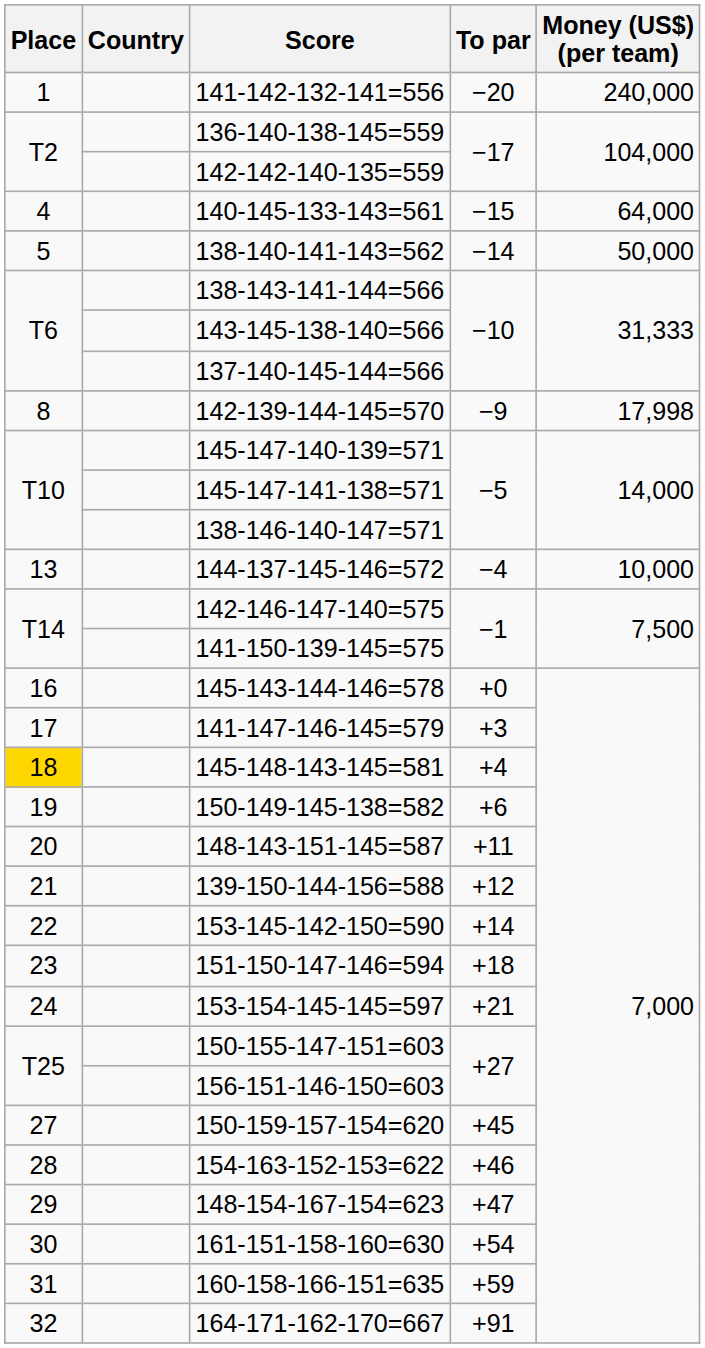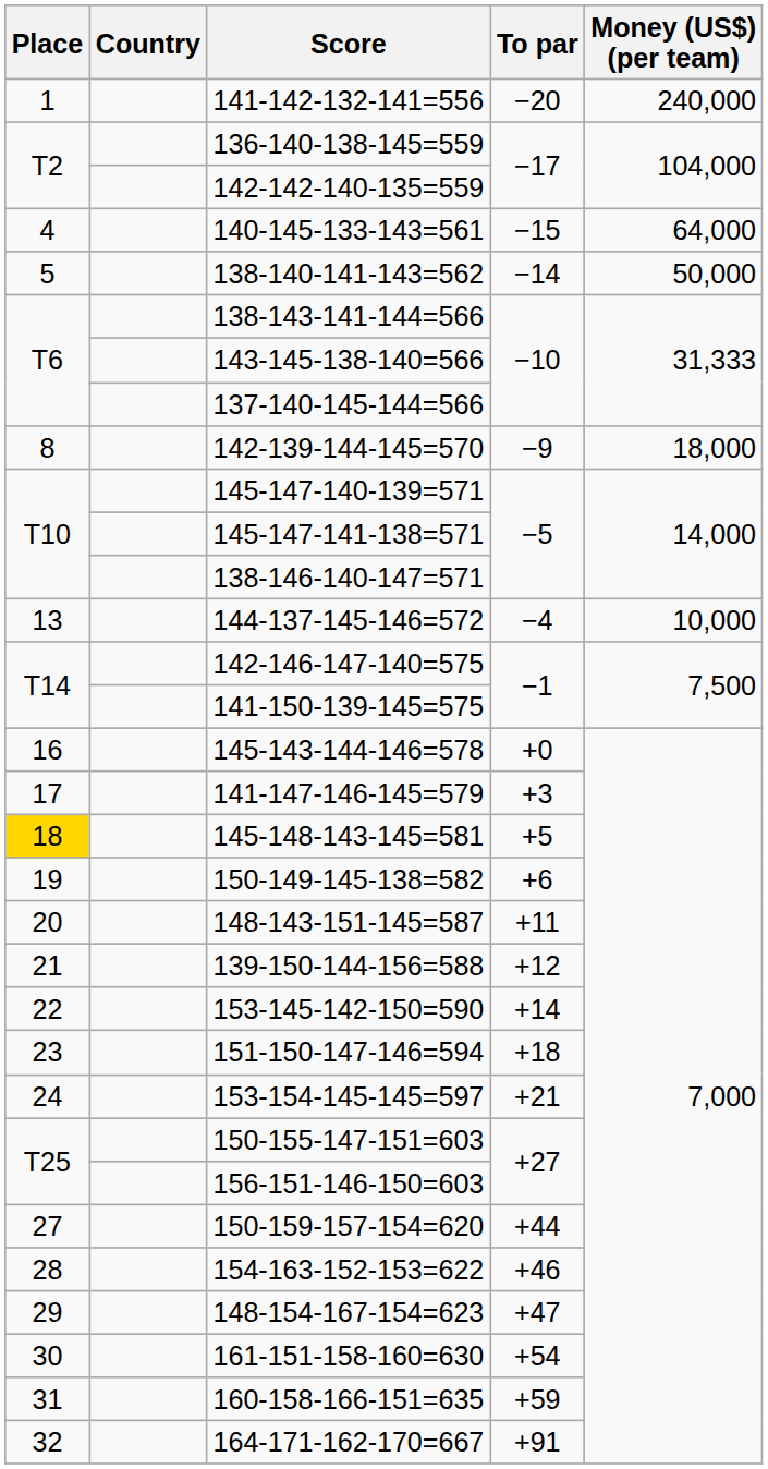 <table class="wikitable" style="font-size:95%;">
 <tr>
 <th>Place</th>
 <th>Country</th>
 <th>Score</th>
 <th>To par</th>
 <th>Money (US$)<br>(per team)</th>
 </tr>
 <tr>
 <td align=center>1</td>
 <td></td>
 <td>141-142-132-141=556</td>
 <td align=center>−20</td>
 <td align=right>240,000</td>
 </tr>
 <tr>
 <td rowspan=2 align=center>T2</td>
 <td></td>
 <td>136-140-138-145=559</td>
 <td rowspan=2 align=center>−17</td>
 <td rowspan=2 align=right>104,000</td>
 </tr>
 <tr>
 <td></td>
 <td>142-142-140-135=559</td>
 </tr>
 <tr>
 <td align=center>4</td>
 <td></td>
 <td>140-145-133-143=561</td>
 <td align=center>−15</td>
 <td align=right>64,000</td>
 </tr>
 <tr>
 <td align=center>5</td>
 <td></td>
 <td>138-140-141-143=562</td>
 <td align=center>−14</td>
 <td align=right>50,000</td>
 </tr>
 <tr>
 <td rowspan=3 align=center>T6</td>
 <td></td>
 <td>138-143-141-144=566</td>
 <td rowspan=3 align=center>−10</td>
 <td rowspan=3 align=right>31,333</td>
 </tr>
 <tr>
 <td></td>
 <td>143-145-138-140=566</td>
 </tr>
 <tr>
 <td></td>
 <td>137-140-145-144=566</td>
 </tr>
 <tr>
 <td align=center>8</td>
 <td></td>
 <td>142-139-144-145=570</td>
 <td align=center>−9</td>
-<td align=right>17,998</td>
+<td align=right>18,000</td>
 </tr>
 <tr>
 <td rowspan=3 align=center>T10</td>
 <td></td>
 <td>145-147-140-139=571</td>
 <td rowspan=3 align=center>−5</td>
 <td rowspan=3 align=right>14,000</td>
 </tr>
 <tr>
 <td></td>
 <td>145-147-141-138=571</td>
 </tr>
 <tr>
 <td></td>
 <td>138-146-140-147=571</td>
 </tr>
 <tr>
 <td align=center>13</td>
 <td></td>
 <td>144-137-145-146=572</td>
 <td align=center>−4</td>
 <td align=right>10,000</td>
 </tr>
 <tr>
 <td align=center rowspan=2>T14</td>
 <td></td>
 <td>142-146-147-140=575</td>
 <td align=center rowspan=2>−1</td>
 <td align=right rowspan=2>7,500</td>
 </tr>
 <tr>
 <td></td>
 <td>141-150-139-145=575</td>
 </tr>
 <tr>
 <td align=center>16</td>
 <td></td>
 <td>145-143-144-146=578</td>
 <td align=center>+0</td>
 <td align=right rowspan=18>7,000</td>
 </tr>
 <tr>
 <td align=center>17</td>
 <td></td>
 <td>141-147-146-145=579</td>
 <td align=center>+3</td>
 </tr>
 <tr>
 <td align=center style="background: gold;">18</td>
 <td></td>
 <td>145-148-143-145=581</td>
-<td align=center>+4</td>
+<td align=center>+5</td>
 </tr>
 <tr>
 <td align=center>19</td>
 <td></td>
 <td>150-149-145-138=582</td>
 <td align=center>+6</td>
 </tr>
 <tr>
 <td align=center>20</td>
 <td></td>
 <td>148-143-151-145=587</td>
 <td align=center>+11</td>
 </tr>
 <tr>
 <td align=center>21</td>
 <td></td>
 <td>139-150-144-156=588</td>
 <td align=center>+12</td>
 </tr>
 <tr>
 <td align=center>22</td>
 <td></td>
 <td>153-145-142-150=590</td>
 <td align=center>+14</td>
 </tr>
 <tr>
 <td align=center>23</td>
 <td></td>
 <td>151-150-147-146=594</td>
 <td align=center>+18</td>
 </tr>
 <tr>
 <td align=center>24</td>
 <td></td>
 <td>153-154-145-145=597</td>
 <td align=center>+21</td>
 </tr>
 <tr>
 <td align=center rowspan=2>T25</td>
 <td></td>
 <td>150-155-147-151=603</td>
 <td align=center rowspan=2>+27</td>
 </tr>
 <tr>
 <td></td>
 <td>156-151-146-150=603</td>
 </tr>
 <tr>
 <td align=center>27</td>
 <td></td>
 <td>150-159-157-154=620</td>
-<td align=center>+45</td>
+<td align=center>+44</td>
 </tr>
 <tr>
 <td align=center>28</td>
 <td></td>
 <td>154-163-152-153=622</td>
 <td align=center>+46</td>
 </tr>
 <tr>
 <td align=center>29</td>
 <td></td>
 <td>148-154-167-154=623</td>
 <td align=center>+47</td>
 </tr>
 <tr>
 <td align=center>30</td>
 <td></td>
 <td>161-151-158-160=630</td>
 <td align=center>+54</td>
 </tr>
 <tr>
 <td align=center>31</td>
 <td></td>
 <td>160-158-166-151=635</td>
 <td align=center>+59</td>
 </tr>
 <tr>
 <td align=center>32</td>
 <td></td>
 <td>164-171-162-170=667</td>
 <td align=center>+91</td>
 </tr>
 </table>
